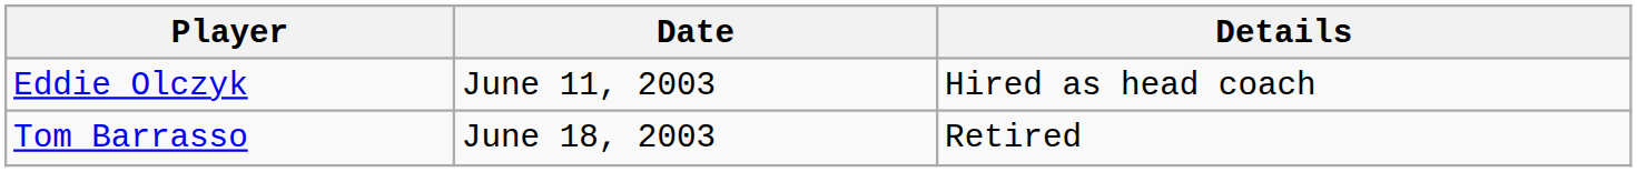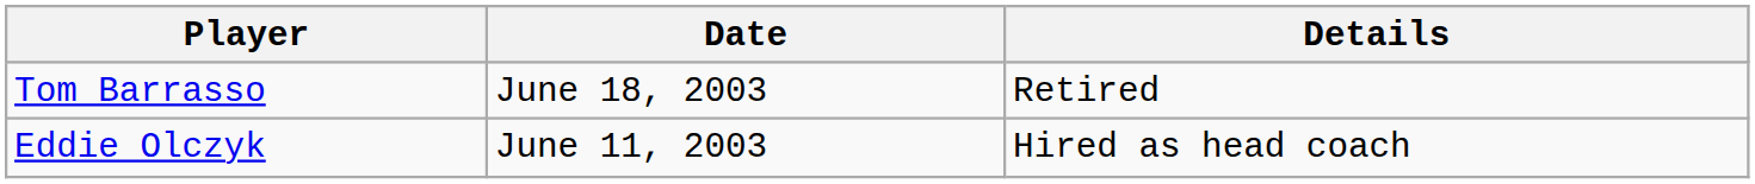 <table class="wikitable" style="width:50em; padding:3px;">
 <tr style="text-align:center; background:#ddd;">
 <th>Player</th>
 <th>Date</th>
 <th>Details</th>
 </tr>
 <tr>
+<td><a href='#'>Tom Barrasso</a></td>
+<td>June 18, 2003</td>
+<td>Retired</td>
+</tr>
+<tr>
 <td><a href='#'>Eddie Olczyk</a></td>
 <td>June 11, 2003</td>
 <td>Hired as head coach</td>
 </tr>
-<tr>
-<td><a href='#'>Tom Barrasso</a></td>
-<td>June 18, 2003</td>
-<td>Retired</td>
-</tr>
 </table>
